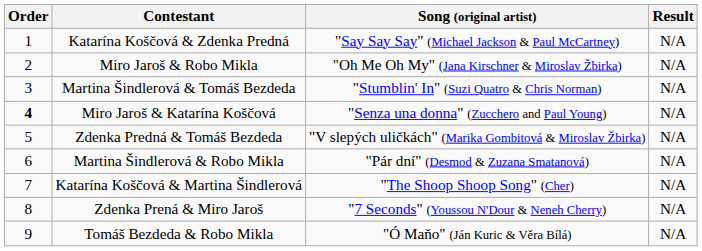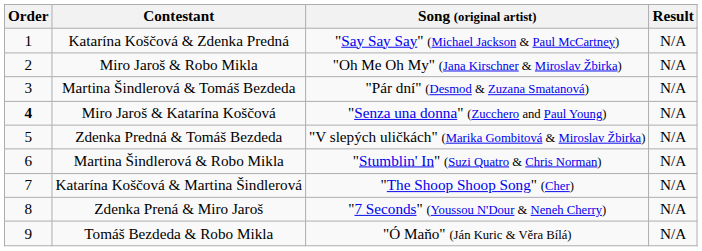 <table class="wikitable plainrowheaders" style="text-align:center;">
 <tr>
 <th scope="col">Order</th>
 <th scope="col">Contestant</th>
 <th scope="col">Song <small>(original artist)</small></th>
 <th scope="col">Result</th>
 </tr>
 <tr>
 <td>1</td>
 <td>Katarína Koščová & Zdenka Predná</td>
 <td>"<a href='#'>Say Say Say</a>" <small>(<a href='#'>Michael Jackson</a> & <a href='#'>Paul McCartney</a>)</small></td>
 <td>N/A</td>
 </tr>
 <tr>
 <td>2</td>
 <td>Miro Jaroš & Robo Mikla</td>
 <td>"Oh Me Oh My" <small>(<a href='#'>Jana Kirschner</a> & <a href='#'>Miroslav Žbirka</a>)</small></td>
 <td>N/A</td>
 </tr>
 <tr>
 <td>3</td>
 <td>Martina Šindlerová & Tomáš Bezdeda</td>
-<td>"<a href='#'>Stumblin' In</a>" <small>(<a href='#'>Suzi Quatro</a> & <a href='#'>Chris Norman</a>)</small></td>
+<td>"Pár dní" <small>(<a href='#'>Desmod</a> & <a href='#'>Zuzana Smatanová</a>)</small></td>
 <td>N/A</td>
 </tr>
 <tr>
 <td><strong>4</strong></td>
 <td>Miro Jaroš & Katarína Koščová</td>
 <td>"<a href='#'>Senza una donna</a>" <small>(<a href='#'>Zucchero</a> and <a href='#'>Paul Young</a>)</small></td>
 <td>N/A</td>
 </tr>
 <tr>
 <td>5</td>
 <td>Zdenka Predná & Tomáš Bezdeda</td>
 <td>"V slepých uličkách" <small>(<a href='#'>Marika Gombitová</a> & <a href='#'>Miroslav Žbirka</a>)</small></td>
 <td>N/A</td>
 </tr>
 <tr>
 <td>6</td>
 <td>Martina Šindlerová & Robo Mikla</td>
-<td>"Pár dní" <small>(<a href='#'>Desmod</a> & <a href='#'>Zuzana Smatanová</a>)</small></td>
+<td>"<a href='#'>Stumblin' In</a>" <small>(<a href='#'>Suzi Quatro</a> & <a href='#'>Chris Norman</a>)</small></td>
 <td>N/A</td>
 </tr>
 <tr>
 <td>7</td>
 <td>Katarína Koščová & Martina Šindlerová</td>
 <td>"<a href='#'>The Shoop Shoop Song</a>" <small>(<a href='#'>Cher</a>)</small></td>
 <td>N/A</td>
 </tr>
 <tr>
 <td>8</td>
 <td>Zdenka Prená &  Miro Jaroš</td>
 <td>"<a href='#'>7 Seconds</a>" <small>(<a href='#'>Youssou N'Dour</a> & <a href='#'>Neneh Cherry</a>)</small></td>
 <td>N/A</td>
 </tr>
 <tr>
 <td>9</td>
 <td>Tomáš Bezdeda & Robo Mikla</td>
 <td>"Ó Maňo" <small>(Ján Kuric & Věra Bílá)</small></td>
 <td>N/A</td>
 </tr>
 </table>
